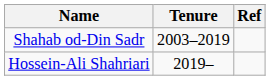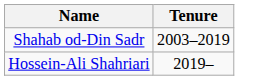 <table class="wikitable" style="text-align:center; font-size:100%; line-height:16px;">
 <tr>
 <th>Name</th>
 <th>Tenure</th>
-<th>Ref</th>
 </tr>
 <tr>
 <td><a href='#'>Shahab od-Din Sadr</a></td>
 <td>2003–2019</td>
-<td></td>
 </tr>
 <tr>
 <td><a href='#'>Hossein-Ali Shahriari</a></td>
 <td>2019–</td>
-<td></td>
 </tr>
 </table>
